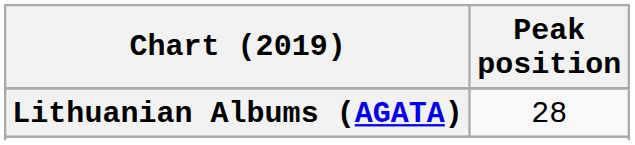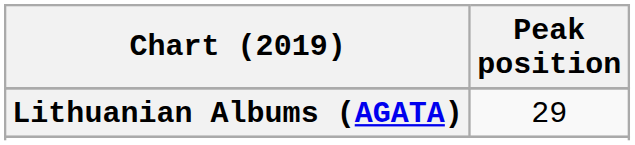 <table class="wikitable sortable plainrowheaders" style="text-align:center">
 <tr>
 <th scope="col">Chart (2019)</th>
 <th scope="col">Peak<br>position</th>
 </tr>
 <tr>
 </tr>
 <tr>
 </tr>
 <tr>
 </tr>
 <tr>
 </tr>
 <tr>
 </tr>
 <tr>
 </tr>
 <tr>
 <th scope="row">Lithuanian Albums (<a href='#'>AGATA</a>)</th>
-<td>28</td>
+<td>29</td>
 </tr>
 <tr>
 </tr>
 <tr>
 </tr>
 <tr>
 </tr>
 </table>
